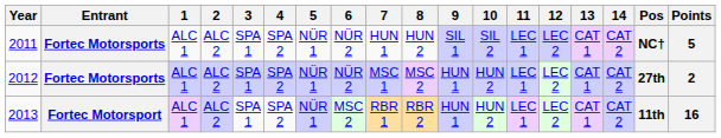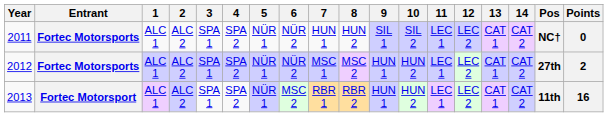 <table class="wikitable" style="text-align:center; font-size:85%">
 <tr>
 <th>Year</th>
 <th>Entrant</th>
 <th>1</th>
 <th>2</th>
 <th>3</th>
 <th>4</th>
 <th>5</th>
 <th>6</th>
 <th>7</th>
 <th>8</th>
 <th>9</th>
 <th>10</th>
 <th>11</th>
 <th>12</th>
 <th>13</th>
 <th>14</th>
 <th>Pos</th>
 <th>Points</th>
 </tr>
 <tr>
 <td><a href='#'>2011</a></td>
 <th nowrap><a href='#'>Fortec Motorsports</a></th>
 <td><a href='#'>ALC<br>1</a></td>
 <td><a href='#'>ALC<br>2</a></td>
 <td><a href='#'>SPA<br>1</a></td>
 <td><a href='#'>SPA<br>2</a></td>
 <td><a href='#'>NÜR<br>1</a></td>
 <td><a href='#'>NÜR<br>2</a></td>
 <td><a href='#'>HUN<br>1</a></td>
 <td><a href='#'>HUN<br>2</a></td>
 <td style="background:#CFCFFF;"><a href='#'>SIL<br>1</a><br></td>
 <td style="background:#CFCFFF;"><a href='#'>SIL<br>2</a><br></td>
 <td style="background:#CFCFFF;"><a href='#'>LEC<br>1</a><br></td>
 <td style="background:#CFCFFF;"><a href='#'>LEC<br>2</a><br></td>
 <td style="background:#EFCFFF;"><a href='#'>CAT<br>1</a><br></td>
 <td style="background:#EFCFFF;"><a href='#'>CAT<br>2</a><br></td>
 <th>NC†</th>
-<th>5</th>
+<th>0</th>
 </tr>
 <tr>
 <td><a href='#'>2012</a></td>
 <th nowrap><a href='#'>Fortec Motorsports</a></th>
 <td style="background:#CFCFFF;"><a href='#'>ALC<br>1</a><br></td>
 <td style="background:#CFCFFF;"><a href='#'>ALC<br>2</a><br></td>
 <td style="background:#CFCFFF;"><a href='#'>SPA<br>1</a><br></td>
 <td style="background:#CFCFFF;"><a href='#'>SPA<br>2</a><br></td>
 <td style="background:#CFCFFF;"><a href='#'>NÜR<br>1</a><br></td>
 <td style="background:#CFCFFF;"><a href='#'>NÜR<br>2</a><br></td>
 <td style="background:#CFCFFF;"><a href='#'>MSC<br>1</a><br></td>
 <td style="background:#EFCFFF;"><a href='#'>MSC<br>2</a><br></td>
 <td style="background:#CFCFFF;"><a href='#'>HUN<br>1</a><br></td>
 <td style="background:#CFCFFF;"><a href='#'>HUN<br>2</a><br></td>
 <td style="background:#CFCFFF;"><a href='#'>LEC<br>1</a><br></td>
 <td style="background:#DFFFDF;"><a href='#'>LEC<br>2</a><br></td>
 <td style="background:#CFCFFF;"><a href='#'>CAT<br>1</a><br></td>
 <td style="background:#CFCFFF;"><a href='#'>CAT<br>2</a><br></td>
 <th>27th</th>
 <th>2</th>
 </tr>
 <tr>
 <td><a href='#'>2013</a></td>
 <th nowrap><a href='#'>Fortec Motorsport</a></th>
 <td style="background:#EFCFFF;"><a href='#'>ALC<br>1</a><br></td>
 <td style="background:#CFCFFF;"><a href='#'>ALC<br>2</a><br></td>
 <td><a href='#'>SPA<br>1</a></td>
 <td><a href='#'>SPA<br>2</a></td>
 <td style="background:#CFCFFF;"><a href='#'>NÜR<br>1</a><br></td>
 <td style="background:#DFFFDF;"><a href='#'>MSC<br>2</a><br></td>
 <td style="background:#FFDF9F;"><a href='#'>RBR<br>1</a><br></td>
 <td style="background:#FFDF9F;"><a href='#'>RBR<br>2</a><br></td>
 <td style="background:#CFCFFF;"><a href='#'>HUN<br>1</a><br></td>
 <td style="background:#DFFFDF;"><a href='#'>HUN<br>2</a><br></td>
 <td style="background:#EFCFFF;"><a href='#'>LEC<br>1</a><br></td>
 <td style="background:#DFFFDF;"><a href='#'>LEC<br>2</a><br></td>
 <td style="background:#EFCFFF;"><a href='#'>CAT<br>1</a><br></td>
 <td style="background:#CFCFFF;"><a href='#'>CAT<br>2</a><br></td>
 <th>11th</th>
 <th>16</th>
 </tr>
 </table>
